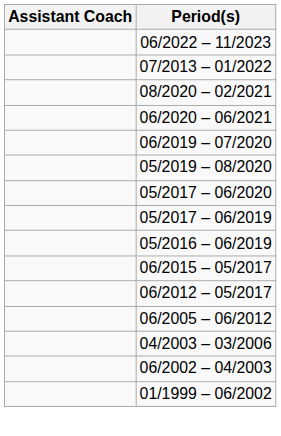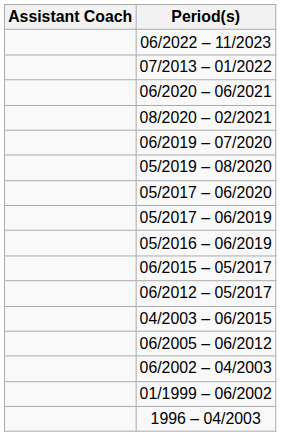 <table class="wikitable sortable" style="text-align:center;">
 <tr>
 <th>Assistant Coach</th>
 <th>Period(s)</th>
 </tr>
 <tr>
 <td style="text-align: left;"> </td>
 <td>06/2022 – 11/2023</td>
 </tr>
 <tr>
 <td style="text-align: left;"> </td>
 <td>07/2013 – 01/2022</td>
 </tr>
 <tr>
 <td style="text-align: left;"> </td>
-<td>08/2020 – 02/2021</td>
+<td>06/2020 – 06/2021</td>
 </tr>
 <tr>
 <td style="text-align: left;"> </td>
-<td>06/2020 – 06/2021</td>
+<td>08/2020 – 02/2021</td>
 </tr>
 <tr>
 <td style="text-align: left;"> </td>
 <td>06/2019 – 07/2020</td>
 </tr>
 <tr>
 <td style="text-align: left;"> </td>
 <td>05/2019 – 08/2020</td>
 </tr>
 <tr>
 <td style="text-align: left;"> </td>
 <td>05/2017 – 06/2020</td>
 </tr>
 <tr>
 <td style="text-align: left;"> </td>
 <td>05/2017 – 06/2019</td>
 </tr>
 <tr>
 <td style="text-align: left;"> </td>
 <td>05/2016 – 06/2019</td>
 </tr>
 <tr>
 <td style="text-align: left;"> </td>
 <td>06/2015 – 05/2017</td>
 </tr>
 <tr>
 <td style="text-align: left;"> </td>
 <td>06/2012 – 05/2017</td>
 </tr>
 <tr>
 <td style="text-align: left;"> </td>
-<td>06/2005 – 06/2012</td>
+<td>04/2003 – 06/2015</td>
 </tr>
 <tr>
 <td style="text-align: left;"> </td>
-<td>04/2003 – 03/2006</td>
+<td>06/2005 – 06/2012</td>
 </tr>
 <tr>
 <td style="text-align: left;"> </td>
 <td>06/2002 – 04/2003</td>
 </tr>
 <tr>
 <td style="text-align: left;"> </td>
 <td>01/1999 – 06/2002</td>
 </tr>
+<tr>
+<td style="text-align: left;"> </td>
+<td>1996 – 04/2003</td>
+</tr>
 </table>
